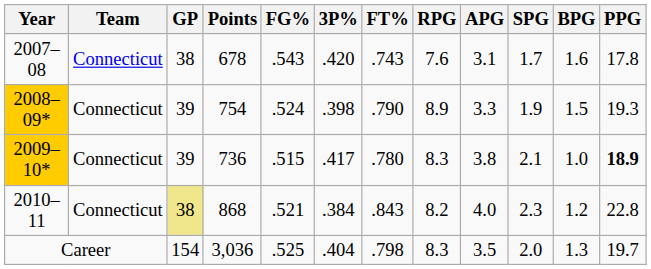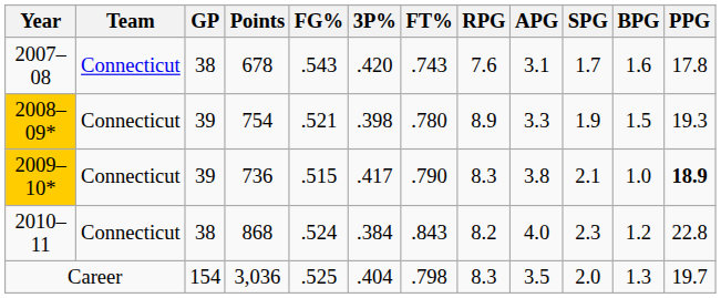 <table class="wikitable" style="text-align:center">
 <tr>
 <th>Year</th>
 <th>Team</th>
 <th>GP</th>
 <th>Points</th>
 <th>FG%</th>
 <th>3P%</th>
 <th>FT%</th>
 <th>RPG</th>
 <th>APG</th>
 <th>SPG</th>
 <th>BPG</th>
 <th>PPG</th>
 </tr>
 <tr>
 <td>2007–08</td>
 <td><a href='#'>Connecticut</a></td>
 <td>38</td>
 <td>678</td>
 <td>.543</td>
 <td>.420</td>
 <td>.743</td>
 <td>7.6</td>
 <td>3.1</td>
 <td>1.7</td>
 <td>1.6</td>
 <td>17.8</td>
 </tr>
 <tr>
 <td style="background:#ffcc00; width:3em; text-align:center;">2008–09*</td>
 <td>Connecticut</td>
 <td>39</td>
 <td>754</td>
-<td>.524</td>
+<td>.521</td>
 <td>.398</td>
-<td>.790</td>
+<td>.780</td>
 <td>8.9</td>
 <td>3.3</td>
 <td>1.9</td>
 <td>1.5</td>
 <td>19.3</td>
 </tr>
 <tr>
 <td style="background:#ffcc00; width:3em; text-align:center;">2009–10*</td>
 <td>Connecticut</td>
 <td>39</td>
 <td>736</td>
 <td>.515</td>
 <td>.417</td>
-<td>.780</td>
+<td>.790</td>
 <td>8.3</td>
 <td>3.8</td>
 <td>2.1</td>
 <td>1.0</td>
 <td><strong>18.9</strong></td>
 </tr>
 <tr>
 <td>2010–11</td>
 <td>Connecticut</td>
-<td style="background: khaki;">38</td>
+<td>38</td>
 <td>868</td>
-<td>.521</td>
+<td>.524</td>
 <td>.384</td>
 <td>.843</td>
 <td>8.2</td>
 <td>4.0</td>
 <td>2.3</td>
 <td>1.2</td>
 <td>22.8</td>
 </tr>
 <tr>
 <td colspan="2">Career</td>
 <td>154</td>
 <td>3,036</td>
 <td>.525</td>
 <td>.404</td>
 <td>.798</td>
 <td>8.3</td>
 <td>3.5</td>
 <td>2.0</td>
 <td>1.3</td>
 <td>19.7</td>
 </tr>
 </table>
